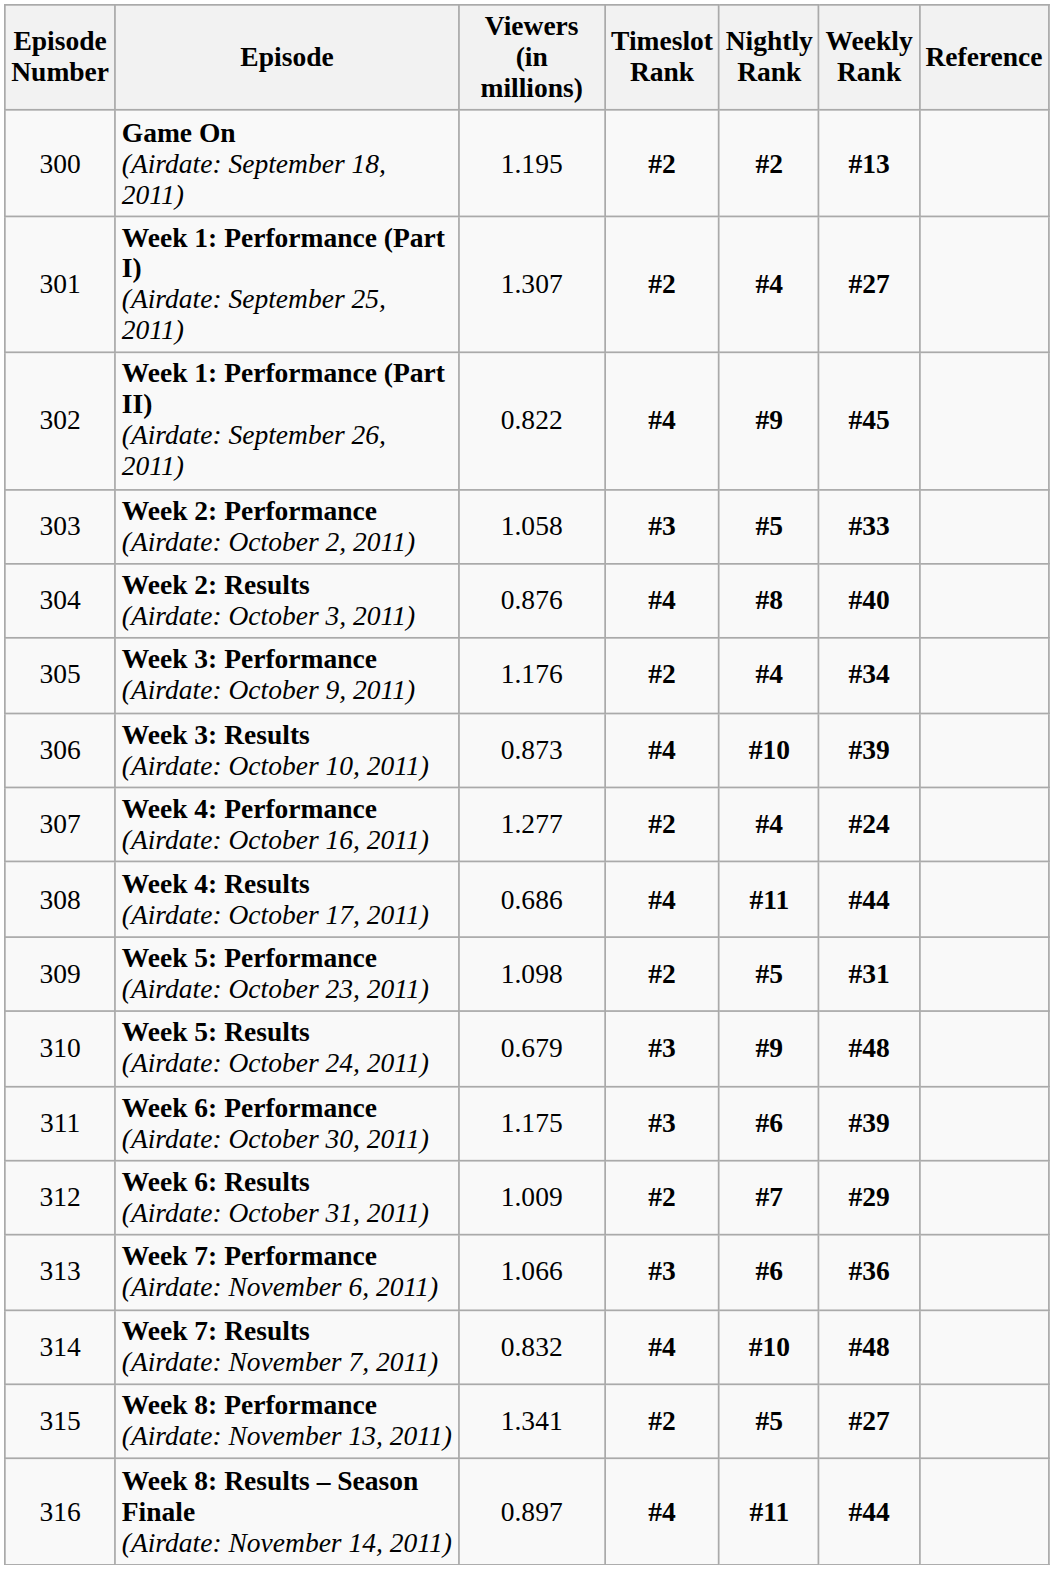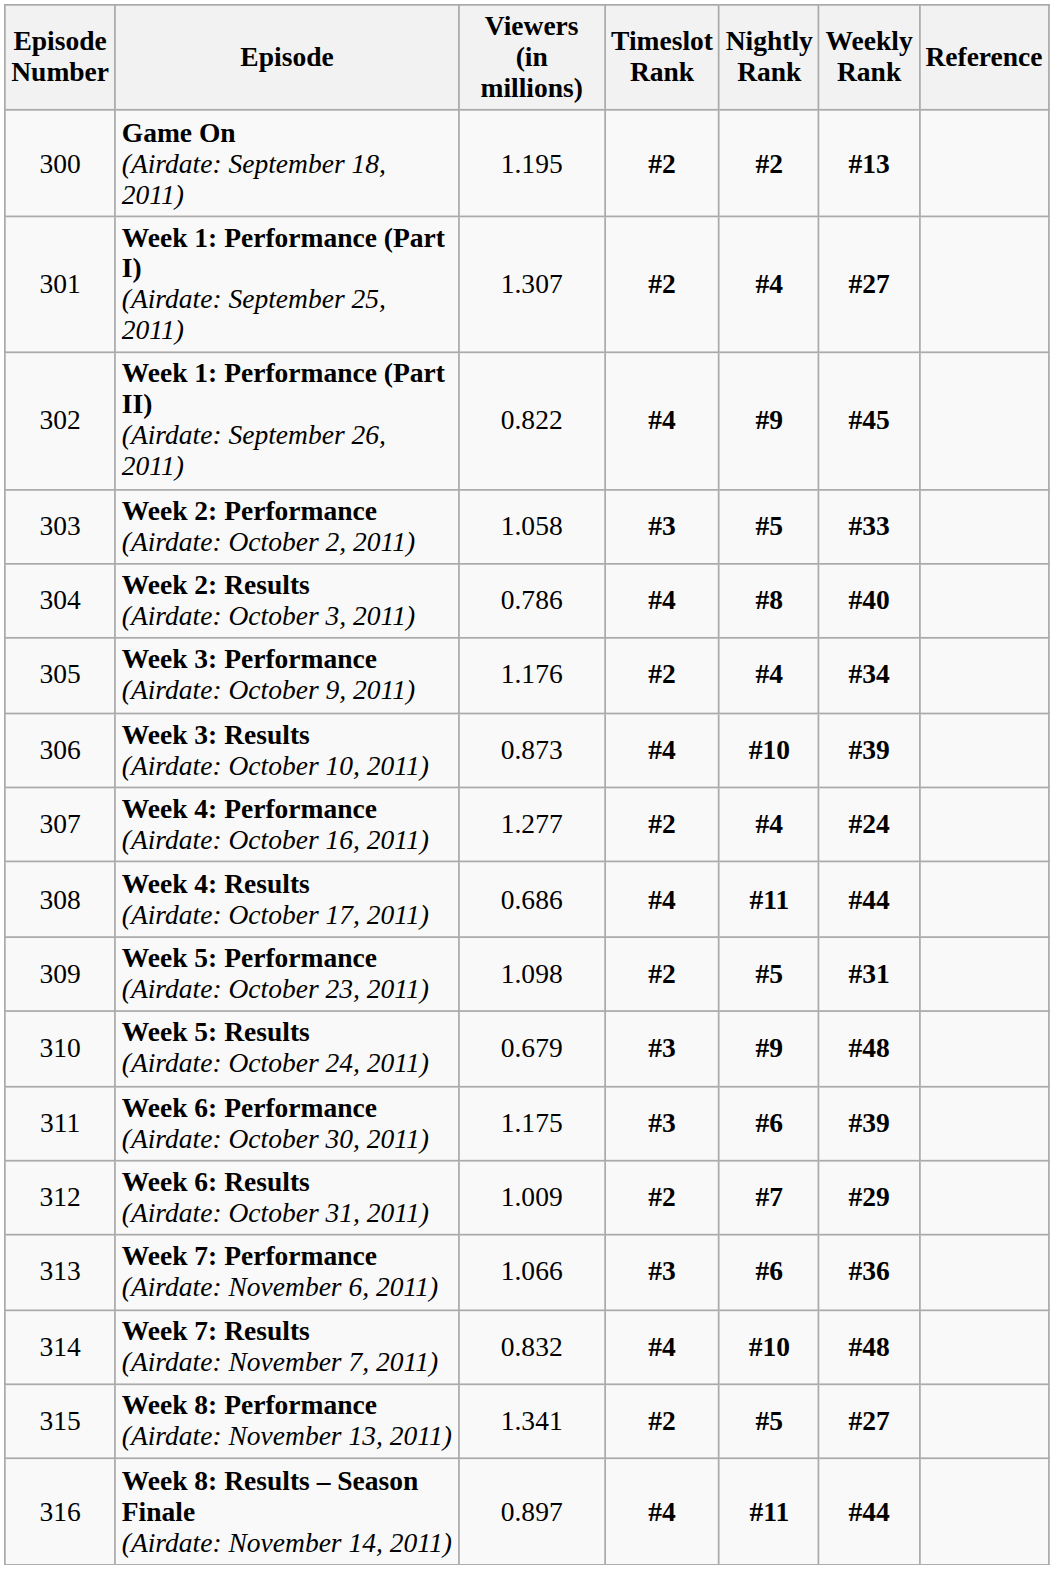 <table class="wikitable sortable">
 <tr>
 <th>Episode<br>Number</th>
 <th>Episode</th>
 <th>Viewers<br>(in millions)</th>
 <th>Timeslot<br>Rank</th>
 <th>Nightly<br>Rank</th>
 <th>Weekly<br>Rank</th>
 <th>Reference</th>
 </tr>
 <tr>
 <td style="text-align:center">300</td>
 <td><strong>Game On</strong> <br> <em>(Airdate: September 18, 2011)</em></td>
 <td style="text-align:center">1.195</td>
 <td style="text-align:center"><strong>#2</strong></td>
 <td style="text-align:center"><strong>#2</strong></td>
 <td style="text-align:center"><strong>#13</strong></td>
 <td></td>
 </tr>
 <tr>
 <td style="text-align:center">301</td>
 <td><strong>Week 1: Performance (Part I)</strong> <br> <em>(Airdate: September 25, 2011)</em></td>
 <td style="text-align:center">1.307</td>
 <td style="text-align:center"><strong>#2</strong></td>
 <td style="text-align:center"><strong>#4</strong></td>
 <td style="text-align:center"><strong>#27</strong></td>
 <td></td>
 </tr>
 <tr>
 <td style="text-align:center">302</td>
 <td><strong>Week 1: Performance (Part II)</strong> <br> <em>(Airdate: September 26, 2011)</em></td>
 <td style="text-align:center">0.822</td>
 <td style="text-align:center"><strong>#4</strong></td>
 <td style="text-align:center"><strong>#9</strong></td>
 <td style="text-align:center"><strong>#45</strong></td>
 <td></td>
 </tr>
 <tr>
 <td style="text-align:center">303</td>
 <td><strong>Week 2: Performance</strong> <br> <em>(Airdate: October 2, 2011)</em></td>
 <td style="text-align:center">1.058</td>
 <td style="text-align:center"><strong>#3</strong></td>
 <td style="text-align:center"><strong>#5</strong></td>
 <td style="text-align:center"><strong>#33</strong></td>
 <td></td>
 </tr>
 <tr>
 <td style="text-align:center">304</td>
 <td><strong>Week 2: Results</strong> <br> <em>(Airdate: October 3, 2011)</em></td>
-<td style="text-align:center">0.876</td>
+<td style="text-align:center">0.786</td>
 <td style="text-align:center"><strong>#4</strong></td>
 <td style="text-align:center"><strong>#8</strong></td>
 <td style="text-align:center"><strong>#40</strong></td>
 <td></td>
 </tr>
 <tr>
 <td style="text-align:center">305</td>
 <td><strong>Week 3: Performance</strong> <br> <em>(Airdate: October 9, 2011)</em></td>
 <td style="text-align:center">1.176</td>
 <td style="text-align:center"><strong>#2</strong></td>
 <td style="text-align:center"><strong>#4</strong></td>
 <td style="text-align:center"><strong>#34</strong></td>
 <td></td>
 </tr>
 <tr>
 <td style="text-align:center">306</td>
 <td><strong>Week 3: Results</strong> <br> <em>(Airdate: October 10, 2011)</em></td>
 <td style="text-align:center">0.873</td>
 <td style="text-align:center"><strong>#4</strong></td>
 <td style="text-align:center"><strong>#10</strong></td>
 <td style="text-align:center"><strong>#39</strong></td>
 <td></td>
 </tr>
 <tr>
 <td style="text-align:center">307</td>
 <td><strong>Week 4: Performance</strong> <br> <em>(Airdate: October 16, 2011)</em></td>
 <td style="text-align:center">1.277</td>
 <td style="text-align:center"><strong>#2</strong></td>
 <td style="text-align:center"><strong>#4</strong></td>
 <td style="text-align:center"><strong>#24</strong></td>
 <td></td>
 </tr>
 <tr>
 <td style="text-align:center">308</td>
 <td><strong>Week 4: Results</strong> <br> <em>(Airdate: October 17, 2011)</em></td>
 <td style="text-align:center">0.686</td>
 <td style="text-align:center"><strong>#4</strong></td>
 <td style="text-align:center"><strong>#11</strong></td>
 <td style="text-align:center"><strong>#44</strong></td>
 <td></td>
 </tr>
 <tr>
 <td style="text-align:center">309</td>
 <td><strong>Week 5: Performance</strong> <br> <em>(Airdate: October 23, 2011)</em></td>
 <td style="text-align:center">1.098</td>
 <td style="text-align:center"><strong>#2</strong></td>
 <td style="text-align:center"><strong>#5</strong></td>
 <td style="text-align:center"><strong>#31</strong></td>
 <td></td>
 </tr>
 <tr>
 <td style="text-align:center">310</td>
 <td><strong>Week 5: Results</strong> <br> <em>(Airdate: October 24, 2011)</em></td>
 <td style="text-align:center">0.679</td>
 <td style="text-align:center"><strong>#3</strong></td>
 <td style="text-align:center"><strong>#9</strong></td>
 <td style="text-align:center"><strong>#48</strong></td>
 <td></td>
 </tr>
 <tr>
 <td style="text-align:center">311</td>
 <td><strong>Week 6: Performance</strong> <br> <em>(Airdate: October 30, 2011)</em></td>
 <td style="text-align:center">1.175</td>
 <td style="text-align:center"><strong>#3</strong></td>
 <td style="text-align:center"><strong>#6</strong></td>
 <td style="text-align:center"><strong>#39</strong></td>
 <td></td>
 </tr>
 <tr>
 <td style="text-align:center">312</td>
 <td><strong>Week 6: Results</strong> <br> <em>(Airdate: October 31, 2011)</em></td>
 <td style="text-align:center">1.009</td>
 <td style="text-align:center"><strong>#2</strong></td>
 <td style="text-align:center"><strong>#7</strong></td>
 <td style="text-align:center"><strong>#29</strong></td>
 <td></td>
 </tr>
 <tr>
 <td style="text-align:center">313</td>
 <td><strong>Week 7: Performance</strong> <br> <em>(Airdate: November 6, 2011)</em></td>
 <td style="text-align:center">1.066</td>
 <td style="text-align:center"><strong>#3</strong></td>
 <td style="text-align:center"><strong>#6</strong></td>
 <td style="text-align:center"><strong>#36</strong></td>
 <td></td>
 </tr>
 <tr>
 <td style="text-align:center">314</td>
 <td><strong>Week 7: Results</strong> <br> <em>(Airdate: November 7, 2011)</em></td>
 <td style="text-align:center">0.832</td>
 <td style="text-align:center"><strong>#4</strong></td>
 <td style="text-align:center"><strong>#10</strong></td>
 <td style="text-align:center"><strong>#48</strong></td>
 <td></td>
 </tr>
 <tr>
 <td style="text-align:center">315</td>
 <td><strong>Week 8: Performance</strong> <br> <em>(Airdate: November 13, 2011)</em></td>
 <td style="text-align:center">1.341</td>
 <td style="text-align:center"><strong>#2</strong></td>
 <td style="text-align:center"><strong>#5</strong></td>
 <td style="text-align:center"><strong>#27</strong></td>
 <td></td>
 </tr>
 <tr>
 <td style="text-align:center">316</td>
 <td><strong>Week 8: Results – Season Finale</strong> <br> <em>(Airdate: November 14, 2011)</em></td>
 <td style="text-align:center">0.897</td>
 <td style="text-align:center"><strong>#4</strong></td>
 <td style="text-align:center"><strong>#11</strong></td>
 <td style="text-align:center"><strong>#44</strong></td>
 <td></td>
 </tr>
 </table>
